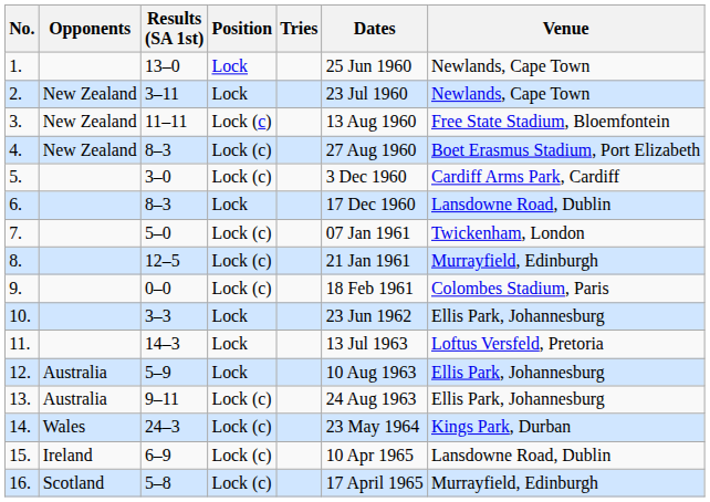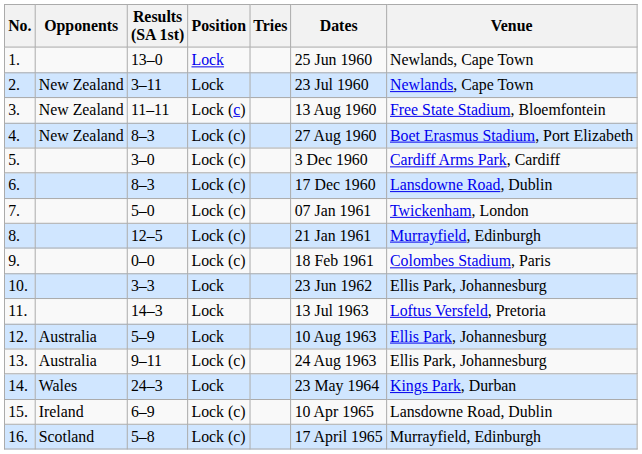 <table class="wikitable sortable">
 <tr>
 <th>No.</th>
 <th>Opponents</th>
 <th>Results<br>(SA 1st)</th>
 <th>Position</th>
 <th>Tries</th>
 <th>Dates</th>
 <th>Venue</th>
 </tr>
 <tr>
 <td>1.</td>
 <td></td>
 <td>13–0</td>
 <td><a href='#'>Lock</a></td>
 <td></td>
 <td>25 Jun 1960</td>
 <td>Newlands, Cape Town</td>
 </tr>
 <tr style="background: #D0E6FF;">
 <td>2.</td>
 <td> New Zealand</td>
 <td>3–11</td>
 <td>Lock</td>
 <td></td>
 <td>23 Jul 1960</td>
 <td><a href='#'>Newlands</a>, Cape Town</td>
 </tr>
 <tr>
 <td>3.</td>
 <td> New Zealand</td>
 <td>11–11</td>
 <td>Lock (<a href='#'>c</a>)</td>
 <td></td>
 <td>13 Aug 1960</td>
 <td><a href='#'>Free State Stadium</a>, Bloemfontein</td>
 </tr>
 <tr style="background: #D0E6FF;">
 <td>4.</td>
 <td> New Zealand</td>
 <td>8–3</td>
 <td>Lock (c)</td>
 <td></td>
 <td>27 Aug 1960</td>
 <td><a href='#'>Boet Erasmus Stadium</a>, Port Elizabeth</td>
 </tr>
 <tr>
 <td>5.</td>
 <td></td>
 <td>3–0</td>
 <td>Lock (c)</td>
 <td></td>
 <td>3 Dec 1960</td>
 <td><a href='#'>Cardiff Arms Park</a>, Cardiff</td>
 </tr>
 <tr style="background: #D0E6FF;">
 <td>6.</td>
 <td></td>
 <td>8–3</td>
-<td>Lock</td>
+<td>Lock (c)</td>
 <td></td>
 <td>17 Dec 1960</td>
 <td><a href='#'>Lansdowne Road</a>, Dublin</td>
 </tr>
 <tr>
 <td>7.</td>
 <td></td>
 <td>5–0</td>
 <td>Lock (c)</td>
 <td></td>
 <td>07 Jan 1961</td>
 <td><a href='#'>Twickenham</a>, London</td>
 </tr>
 <tr style="background: #D0E6FF;">
 <td>8.</td>
 <td></td>
 <td>12–5</td>
 <td>Lock (c)</td>
 <td></td>
 <td>21 Jan 1961</td>
 <td><a href='#'>Murrayfield</a>, Edinburgh</td>
 </tr>
 <tr>
 <td>9.</td>
 <td></td>
 <td>0–0</td>
 <td>Lock (c)</td>
 <td></td>
 <td>18 Feb 1961</td>
 <td><a href='#'>Colombes Stadium</a>, Paris</td>
 </tr>
 <tr style="background: #D0E6FF;">
 <td>10.</td>
 <td></td>
 <td>3–3</td>
 <td>Lock</td>
 <td></td>
 <td>23 Jun 1962</td>
 <td>Ellis Park, Johannesburg</td>
 </tr>
 <tr>
 <td>11.</td>
 <td></td>
 <td>14–3</td>
 <td>Lock</td>
 <td></td>
 <td>13 Jul 1963</td>
 <td><a href='#'>Loftus Versfeld</a>, Pretoria</td>
 </tr>
 <tr style="background: #D0E6FF;">
 <td>12.</td>
 <td> Australia</td>
 <td>5–9</td>
 <td>Lock</td>
 <td></td>
 <td>10 Aug 1963</td>
 <td><a href='#'>Ellis Park</a>, Johannesburg</td>
 </tr>
 <tr>
 <td>13.</td>
 <td> Australia</td>
 <td>9–11</td>
 <td>Lock (c)</td>
 <td></td>
 <td>24 Aug 1963</td>
 <td>Ellis Park, Johannesburg</td>
 </tr>
 <tr style="background: #D0E6FF;">
 <td>14.</td>
 <td> Wales</td>
 <td>24–3</td>
-<td>Lock (c)</td>
+<td>Lock</td>
 <td></td>
 <td>23 May 1964</td>
 <td><a href='#'>Kings Park</a>, Durban</td>
 </tr>
 <tr>
 <td>15.</td>
 <td> Ireland</td>
 <td>6–9</td>
 <td>Lock (c)</td>
 <td></td>
 <td>10 Apr 1965</td>
 <td>Lansdowne Road, Dublin</td>
 </tr>
 <tr style="background: #D0E6FF;">
 <td>16.</td>
 <td> Scotland</td>
 <td>5–8</td>
 <td>Lock (c)</td>
 <td></td>
 <td>17 April 1965</td>
 <td>Murrayfield, Edinburgh</td>
 </tr>
 </table>
